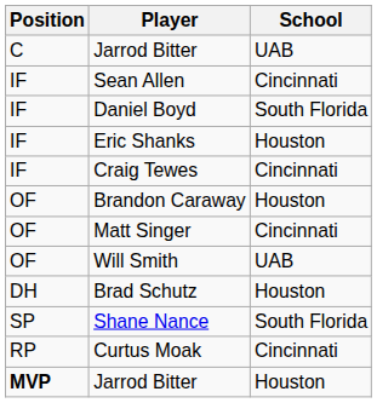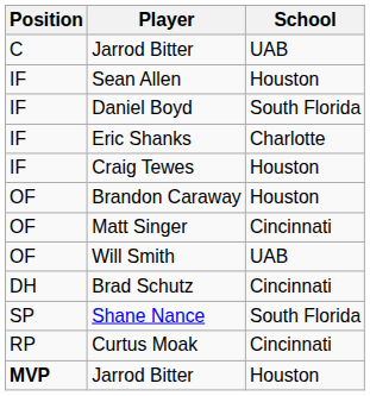 <table class="wikitable">
 <tr>
 <th>Position</th>
 <th>Player</th>
 <th>School</th>
 </tr>
 <tr>
 <td>C</td>
 <td>Jarrod Bitter</td>
 <td>UAB</td>
 </tr>
 <tr>
 <td>IF</td>
 <td>Sean Allen</td>
-<td>Cincinnati</td>
+<td>Houston</td>
 </tr>
 <tr>
 <td>IF</td>
 <td>Daniel Boyd</td>
 <td>South Florida</td>
 </tr>
 <tr>
 <td>IF</td>
 <td>Eric Shanks</td>
-<td>Houston</td>
+<td>Charlotte</td>
 </tr>
 <tr>
 <td>IF</td>
 <td>Craig Tewes</td>
-<td>Cincinnati</td>
+<td>Houston</td>
 </tr>
 <tr>
 <td>OF</td>
 <td>Brandon Caraway</td>
 <td>Houston</td>
 </tr>
 <tr>
 <td>OF</td>
 <td>Matt Singer</td>
 <td>Cincinnati</td>
 </tr>
 <tr>
 <td>OF</td>
 <td>Will Smith</td>
 <td>UAB</td>
 </tr>
 <tr>
 <td>DH</td>
 <td>Brad Schutz</td>
-<td>Houston</td>
+<td>Cincinnati</td>
 </tr>
 <tr>
 <td>SP</td>
 <td><a href='#'>Shane Nance</a></td>
 <td>South Florida</td>
 </tr>
 <tr>
 <td>RP</td>
 <td>Curtus Moak</td>
 <td>Cincinnati</td>
 </tr>
 <tr>
 <td><strong>MVP</strong></td>
 <td>Jarrod Bitter</td>
 <td>Houston</td>
 </tr>
 </table>
